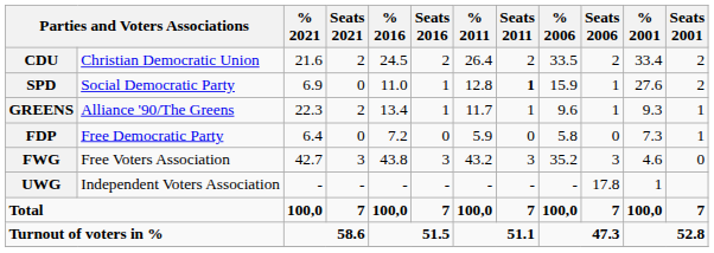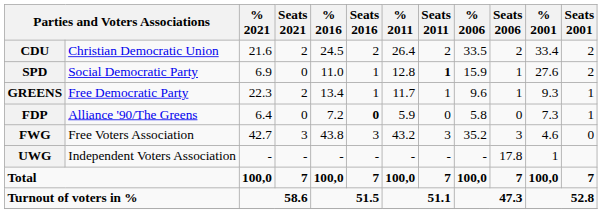 <table class="wikitable">
 <tr -- class="hintergrundfarbe6">
 <th colspan="2">Parties and Voters Associations</th>
 <th>%<br>2021</th>
 <th>Seats<br>2021</th>
 <th>%<br>2016</th>
 <th>Seats<br>2016</th>
 <th>%<br>2011</th>
 <th>Seats<br>2011</th>
 <th>%<br>2006</th>
 <th>Seats<br>2006</th>
 <th>%<br>2001</th>
 <th>Seats<br>2001</th>
 </tr>
 <tr --->
 <th>CDU</th>
 <td><a href='#'>Christian Democratic Union</a></td>
 <td align="right">21.6</td>
 <td align="right">2</td>
 <td align="right">24.5</td>
 <td align="right">2</td>
 <td align="right">26.4</td>
 <td align="right">2</td>
 <td align="right">33.5</td>
 <td align="right">2</td>
 <td align="right">33.4</td>
 <td align="right">2</td>
 </tr>
 <tr --->
 <th>SPD</th>
 <td><a href='#'>Social Democratic Party</a></td>
 <td align="right">6.9</td>
 <td align="right">0</td>
 <td align="right">11.0</td>
 <td align="right">1</td>
 <td align="right">12.8</td>
 <td align="right"><strong>1</strong></td>
 <td align="right">15.9</td>
 <td align="right">1</td>
 <td align="right">27.6</td>
 <td align="right">2</td>
 </tr>
 <tr --->
 <th>GREENS</th>
-<td><a href='#'>Alliance '90/The Greens</a></td>
+<td><a href='#'>Free Democratic Party</a></td>
 <td align="right">22.3</td>
 <td align="right">2</td>
 <td align="right">13.4</td>
 <td align="right">1</td>
 <td align="right">11.7</td>
 <td align="right">1</td>
 <td align="right">9.6</td>
 <td align="right">1</td>
 <td align="right">9.3</td>
 <td align="right">1</td>
 </tr>
 <tr --->
 <th>FDP</th>
-<td><a href='#'>Free Democratic Party</a></td>
+<td><a href='#'>Alliance '90/The Greens</a></td>
 <td align="right">6.4</td>
 <td align="right">0</td>
 <td align="right">7.2</td>
-<td align="right">0</td>
+<td align="right"><strong>0</strong></td>
 <td align="right">5.9</td>
 <td align="right">0</td>
 <td align="right">5.8</td>
 <td align="right">0</td>
 <td align="right">7.3</td>
 <td align="right">1</td>
 </tr>
 <tr --->
 <th>FWG</th>
 <td>Free Voters Association</td>
 <td align="right">42.7</td>
 <td align="right">3</td>
 <td align="right">43.8</td>
 <td align="right">3</td>
 <td align="right">43.2</td>
 <td align="right">3</td>
 <td align="right">35.2</td>
 <td align="right">3</td>
 <td align="right">4.6</td>
 <td align="right">0</td>
 </tr>
 <tr --->
 <th>UWG</th>
 <td>Independent Voters Association</td>
 <td align="right">-</td>
 <td align="right">-</td>
 <td align="right">-</td>
 <td align="right">-</td>
 <td align="right">-</td>
 <td align="right">-</td>
 <td align="right">-</td>
 <td align="right">17.8</td>
 <td align="right">1</td>
 </tr>
 <tr --->
 <td colspan="2"><strong>Total</strong></td>
 <td align="right"><strong>100,0</strong></td>
 <td align="right"><strong>7</strong></td>
 <td align="right"><strong>100,0</strong></td>
 <td align="right"><strong>7</strong></td>
 <td align="right"><strong>100,0</strong></td>
 <td align="right"><strong>7</strong></td>
 <td align="right"><strong>100,0</strong></td>
 <td align="right"><strong>7</strong></td>
 <td align="right"><strong>100,0</strong></td>
 <td align="right"><strong>7</strong></td>
 </tr>
 <tr --- class="hintergrundfarbe8">
 <td colspan="2"><strong>Turnout of voters in %</strong></td>
 <td colspan="2" align="right"><strong>58.6</strong></td>
 <td colspan="2" align="right"><strong>51.5</strong></td>
 <td colspan="2" align="right"><strong>51.1</strong></td>
 <td colspan="2" align="right"><strong>47.3</strong></td>
 <td colspan="2" align="right"><strong>52.8</strong></td>
 </tr>
 <tr --->
 </tr>
 </table>
